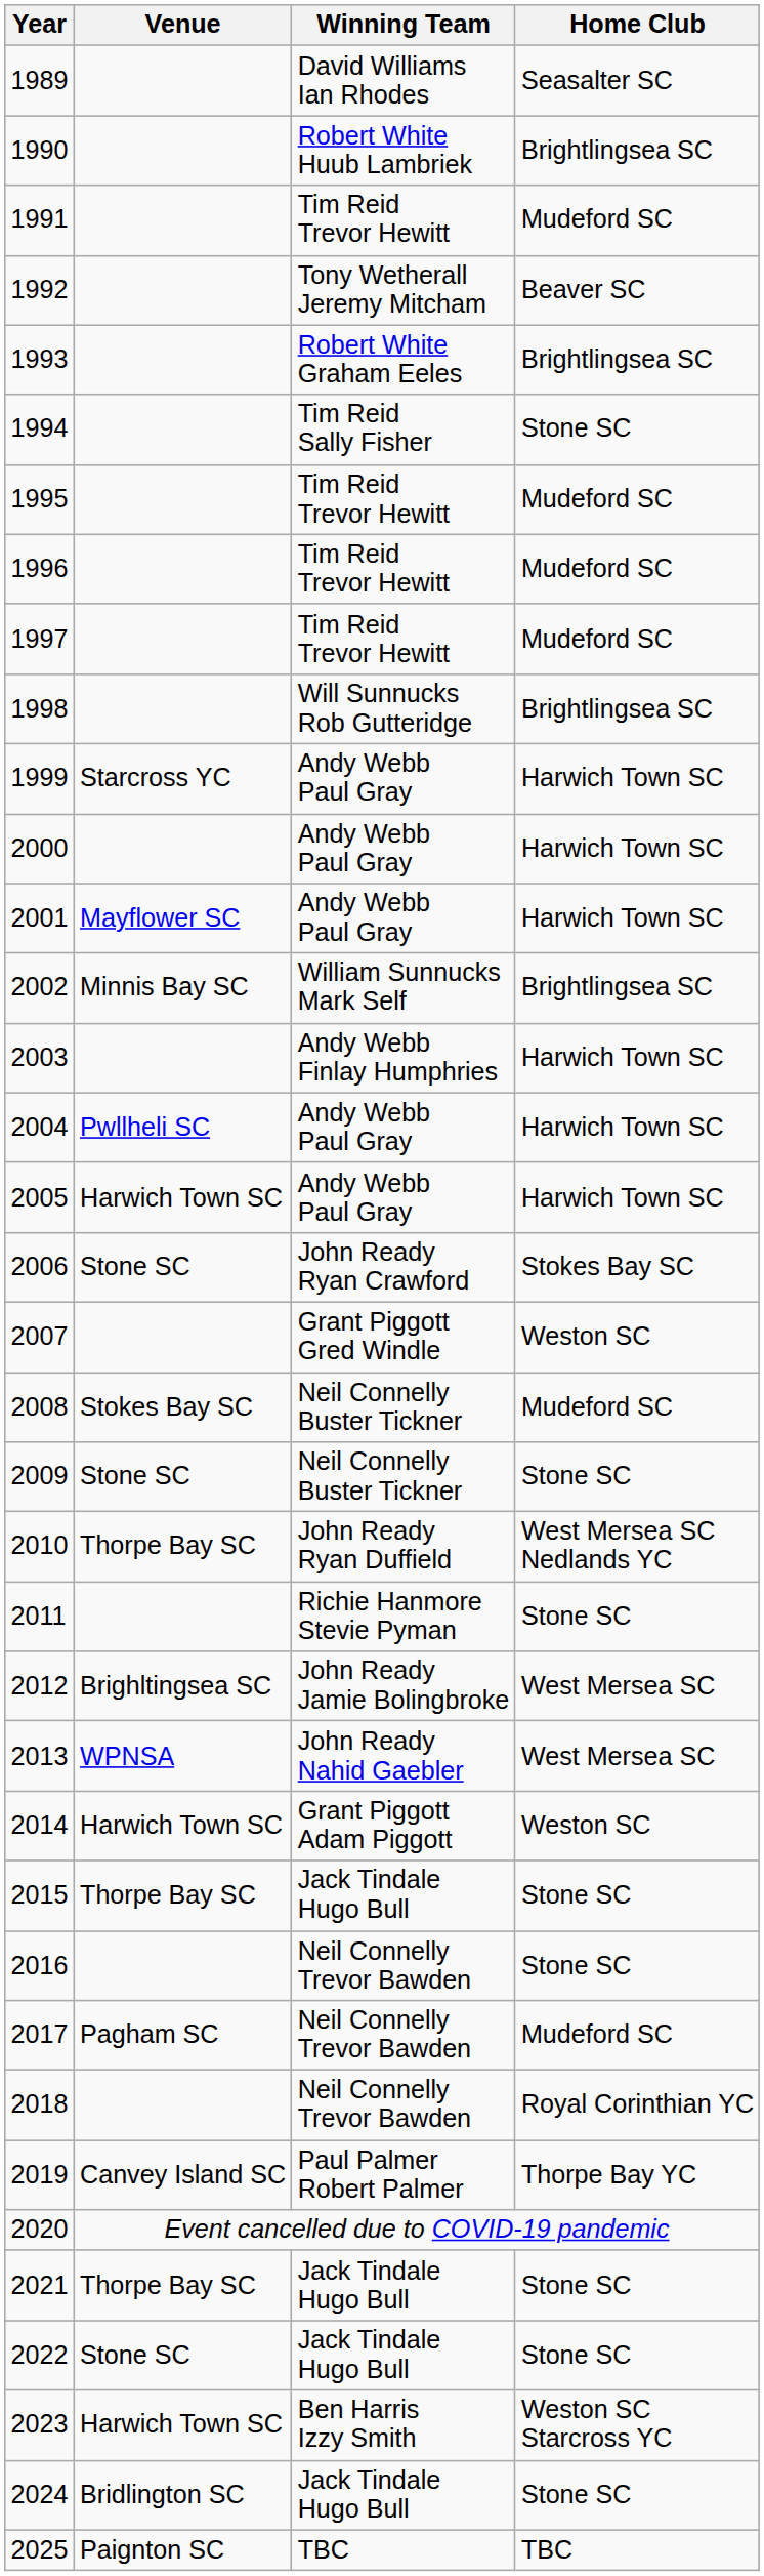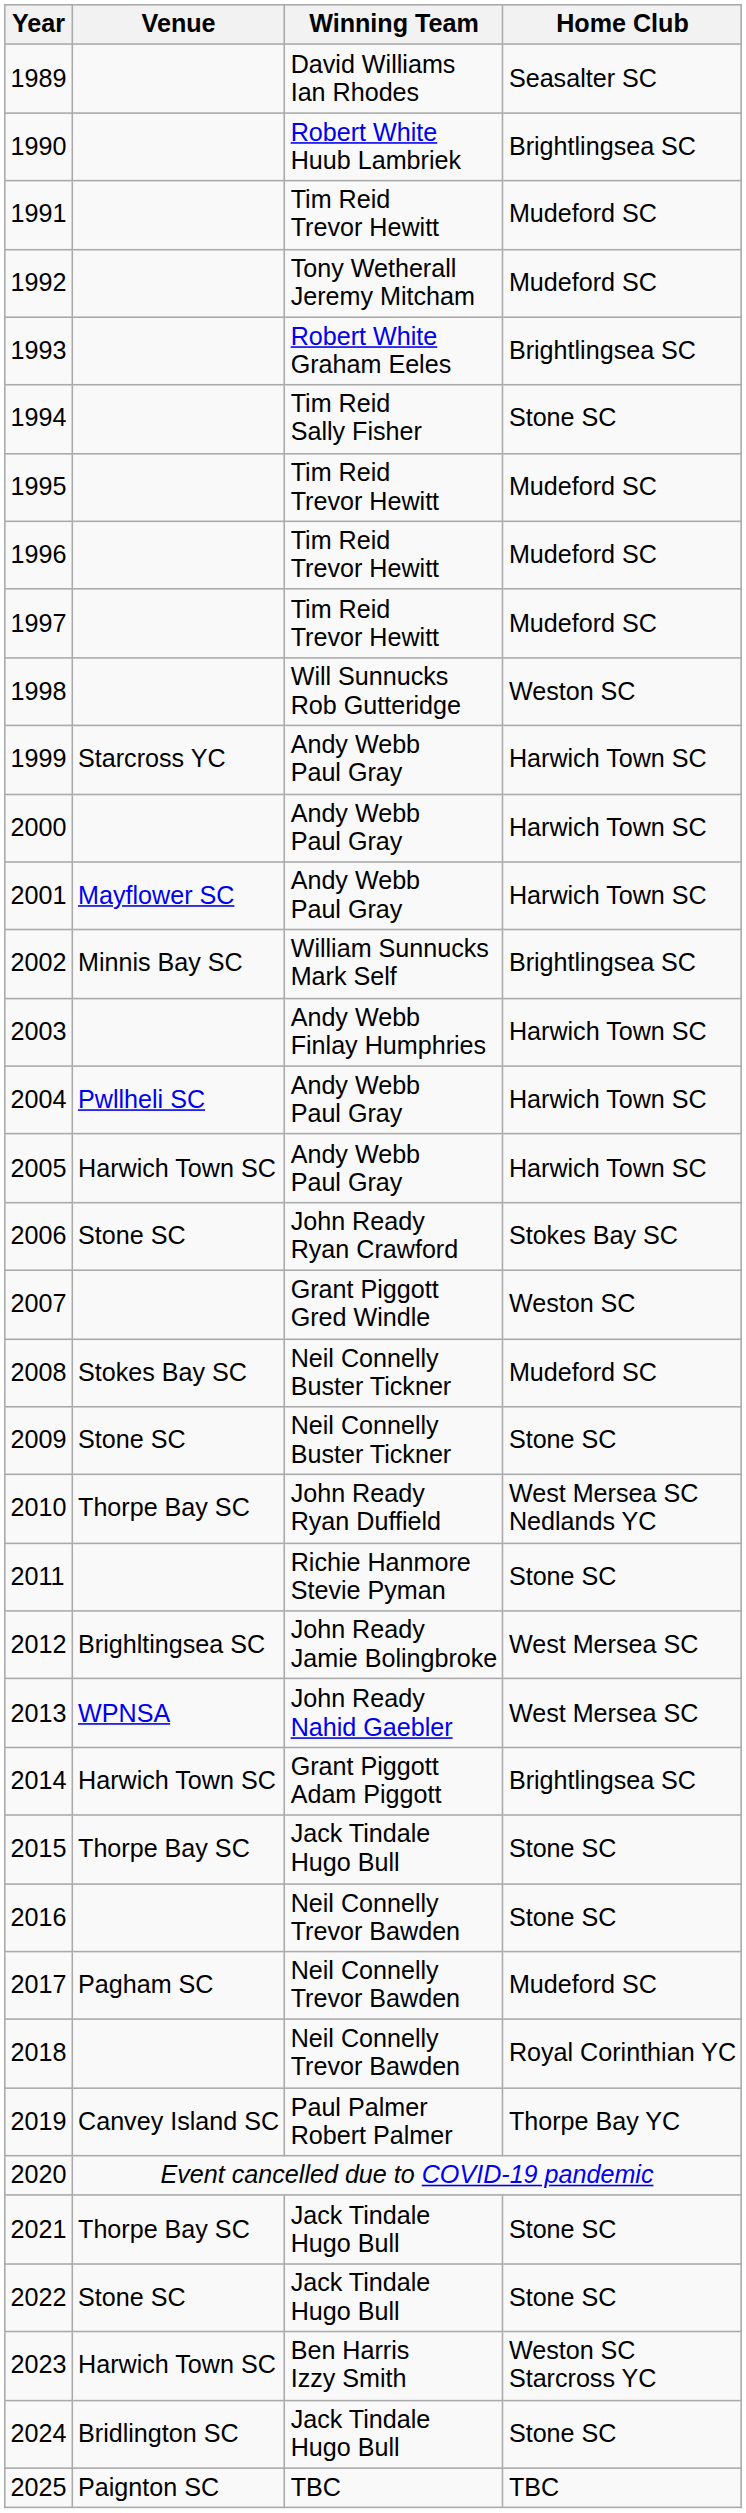 <table class="wikitable">
 <tr>
 <th>Year</th>
 <th>Venue</th>
 <th>Winning Team</th>
 <th>Home Club</th>
 </tr>
 <tr>
 <td>1989</td>
 <td></td>
 <td> David Williams<br> Ian Rhodes</td>
 <td> Seasalter SC</td>
 </tr>
 <tr>
 <td>1990</td>
 <td></td>
 <td> <a href='#'>Robert White</a><br> Huub Lambriek</td>
 <td> Brightlingsea SC</td>
 </tr>
 <tr>
 <td>1991</td>
 <td></td>
 <td> Tim Reid<br> Trevor Hewitt</td>
 <td> Mudeford SC</td>
 </tr>
 <tr>
 <td>1992</td>
 <td></td>
 <td> Tony Wetherall<br> Jeremy Mitcham</td>
-<td> Beaver SC</td>
+<td> Mudeford SC</td>
 </tr>
 <tr>
 <td>1993</td>
 <td></td>
 <td> <a href='#'>Robert White</a><br> Graham Eeles</td>
 <td> Brightlingsea SC</td>
 </tr>
 <tr>
 <td>1994</td>
 <td></td>
 <td> Tim Reid<br> Sally Fisher</td>
 <td> Stone SC</td>
 </tr>
 <tr>
 <td>1995</td>
 <td></td>
 <td> Tim Reid<br> Trevor Hewitt</td>
 <td> Mudeford SC</td>
 </tr>
 <tr>
 <td>1996</td>
 <td></td>
 <td> Tim Reid<br> Trevor Hewitt</td>
 <td> Mudeford SC</td>
 </tr>
 <tr>
 <td>1997</td>
 <td></td>
 <td> Tim Reid<br> Trevor Hewitt</td>
 <td> Mudeford SC</td>
 </tr>
 <tr>
 <td>1998</td>
 <td></td>
 <td> Will Sunnucks<br> Rob Gutteridge</td>
-<td> Brightlingsea SC</td>
+<td> Weston SC</td>
 </tr>
 <tr>
 <td>1999</td>
 <td> Starcross YC</td>
 <td> Andy Webb<br> Paul Gray</td>
 <td> Harwich Town SC</td>
 </tr>
 <tr>
 <td>2000</td>
 <td></td>
 <td> Andy Webb<br> Paul Gray</td>
 <td> Harwich Town SC</td>
 </tr>
 <tr>
 <td>2001</td>
 <td> <a href='#'>Mayflower SC</a></td>
 <td> Andy Webb<br> Paul Gray</td>
 <td> Harwich Town SC</td>
 </tr>
 <tr>
 <td>2002</td>
 <td> Minnis Bay SC</td>
 <td> William Sunnucks<br> Mark Self</td>
 <td> Brightlingsea SC</td>
 </tr>
 <tr>
 <td>2003</td>
 <td></td>
 <td> Andy Webb<br> Finlay Humphries</td>
 <td> Harwich Town SC</td>
 </tr>
 <tr>
 <td>2004</td>
 <td> <a href='#'>Pwllheli SC</a></td>
 <td> Andy Webb<br> Paul Gray</td>
 <td> Harwich Town SC</td>
 </tr>
 <tr>
 <td>2005</td>
 <td> Harwich Town SC</td>
 <td> Andy Webb<br> Paul Gray</td>
 <td> Harwich Town SC</td>
 </tr>
 <tr>
 <td>2006</td>
 <td> Stone SC</td>
 <td> John Ready<br> Ryan Crawford</td>
 <td> Stokes Bay SC</td>
 </tr>
 <tr>
 <td>2007</td>
 <td></td>
 <td> Grant Piggott<br> Gred Windle</td>
 <td> Weston SC</td>
 </tr>
 <tr>
 <td>2008</td>
 <td> Stokes Bay SC</td>
 <td> Neil Connelly<br> Buster Tickner</td>
 <td> Mudeford SC</td>
 </tr>
 <tr>
 <td>2009</td>
 <td> Stone SC</td>
 <td> Neil Connelly<br> Buster Tickner</td>
 <td> Stone SC</td>
 </tr>
 <tr>
 <td>2010</td>
 <td> Thorpe Bay SC</td>
 <td> John Ready<br> Ryan Duffield</td>
 <td> West Mersea SC<br> Nedlands YC</td>
 </tr>
 <tr>
 <td>2011</td>
 <td></td>
 <td> Richie Hanmore<br> Stevie Pyman</td>
 <td> Stone SC</td>
 </tr>
 <tr>
 <td>2012</td>
 <td> Brighltingsea SC</td>
 <td> John Ready<br> Jamie Bolingbroke</td>
 <td> West Mersea SC</td>
 </tr>
 <tr>
 <td>2013</td>
 <td> <a href='#'>WPNSA</a></td>
 <td> John Ready<br> <a href='#'>Nahid Gaebler</a></td>
 <td> West Mersea SC <br></td>
 </tr>
 <tr>
 <td>2014</td>
 <td> Harwich Town SC</td>
 <td> Grant Piggott<br> Adam Piggott</td>
-<td> Weston SC</td>
+<td> Brightlingsea SC</td>
 </tr>
 <tr>
 <td>2015</td>
 <td> Thorpe Bay SC</td>
 <td> Jack Tindale<br> Hugo Bull</td>
 <td> Stone SC</td>
 </tr>
 <tr>
 <td>2016</td>
 <td></td>
 <td> Neil Connelly<br> Trevor Bawden</td>
 <td> Stone SC</td>
 </tr>
 <tr>
 <td>2017</td>
 <td> Pagham SC</td>
 <td> Neil Connelly<br> Trevor Bawden</td>
 <td> Mudeford SC</td>
 </tr>
 <tr>
 <td>2018</td>
 <td></td>
 <td> Neil Connelly<br> Trevor Bawden</td>
 <td> Royal Corinthian YC</td>
 </tr>
 <tr>
 <td>2019</td>
 <td> Canvey Island SC</td>
 <td> Paul Palmer<br> Robert Palmer</td>
 <td> Thorpe Bay YC</td>
 </tr>
 <tr>
 <td>2020</td>
 <td colspan=4 align=center><em>Event cancelled due to <a href='#'>COVID-19 pandemic</a></em></td>
 </tr>
 <tr>
 <td>2021</td>
 <td> Thorpe Bay SC</td>
 <td> Jack Tindale<br> Hugo Bull</td>
 <td> Stone SC</td>
 </tr>
 <tr>
 <td>2022</td>
 <td> Stone SC</td>
 <td> Jack Tindale<br> Hugo Bull</td>
 <td> Stone SC</td>
 </tr>
 <tr>
 <td>2023</td>
 <td> Harwich Town SC</td>
 <td> Ben Harris<br> Izzy Smith</td>
 <td> Weston SC<br> Starcross YC</td>
 </tr>
 <tr>
 <td>2024</td>
 <td> Bridlington SC</td>
 <td> Jack Tindale<br> Hugo Bull</td>
 <td> Stone SC</td>
 </tr>
 <tr>
 <td>2025</td>
 <td> Paignton SC</td>
 <td>TBC</td>
 <td>TBC</td>
 </tr>
 </table>
